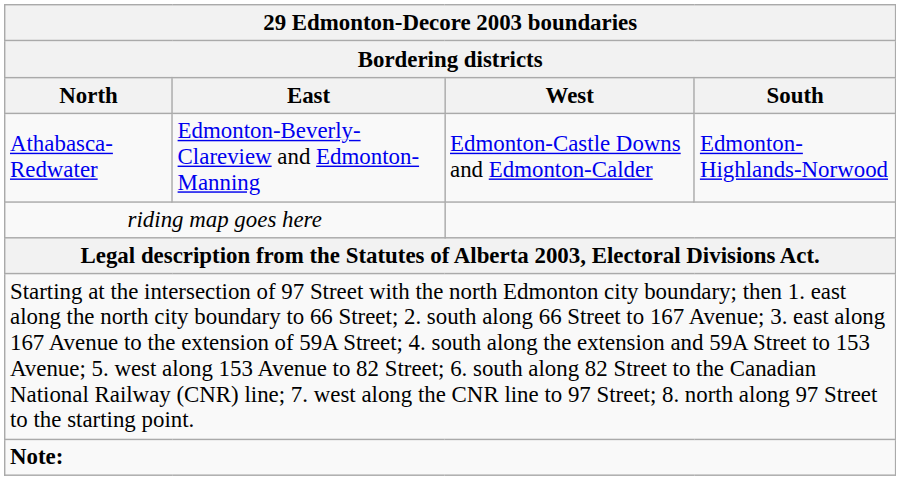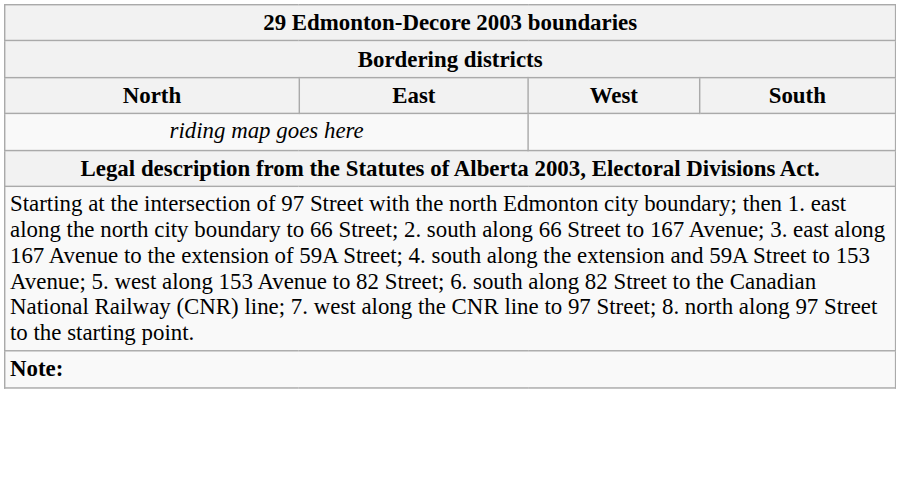 <table class="wikitable collapsible collapsed" style="width:100%;">
 <tr>
 <th colspan=4>29 Edmonton-Decore 2003 boundaries</th>
 </tr>
 <tr>
 <th colspan=4>Bordering districts</th>
 </tr>
 <tr>
 <th>North</th>
 <th>East</th>
 <th>West</th>
 <th>South</th>
-</tr>
-<tr>
-<td><a href='#'>Athabasca-Redwater</a></td>
-<td><a href='#'>Edmonton-Beverly-Clareview</a> and <a href='#'>Edmonton-Manning</a></td>
-<td><a href='#'>Edmonton-Castle Downs</a> and <a href='#'>Edmonton-Calder</a></td>
-<td><a href='#'>Edmonton-Highlands-Norwood</a></td>
 </tr>
 <tr>
 <td colspan=2 align=center><em>riding map goes here</em></td>
 <td colspan=2 align=center></td>
 </tr>
 <tr>
 <th colspan=4>Legal description from the Statutes of Alberta 2003, Electoral Divisions Act.</th>
 </tr>
 <tr>
 <td colspan=4>Starting at the intersection of 97 Street with the north Edmonton city boundary; then 1. east along the north city boundary to 66 Street; 2. south along 66 Street to 167 Avenue; 3. east along 167 Avenue to the extension of 59A Street; 4. south along the extension and 59A Street to 153 Avenue; 5. west along 153 Avenue to 82 Street; 6. south along 82 Street to the Canadian National Railway (CNR) line; 7. west along the CNR line to 97 Street; 8. north along 97 Street to the starting point.</td>
 </tr>
 <tr>
 <td colspan=4><strong>Note:</strong></td>
 </tr>
 </table>
